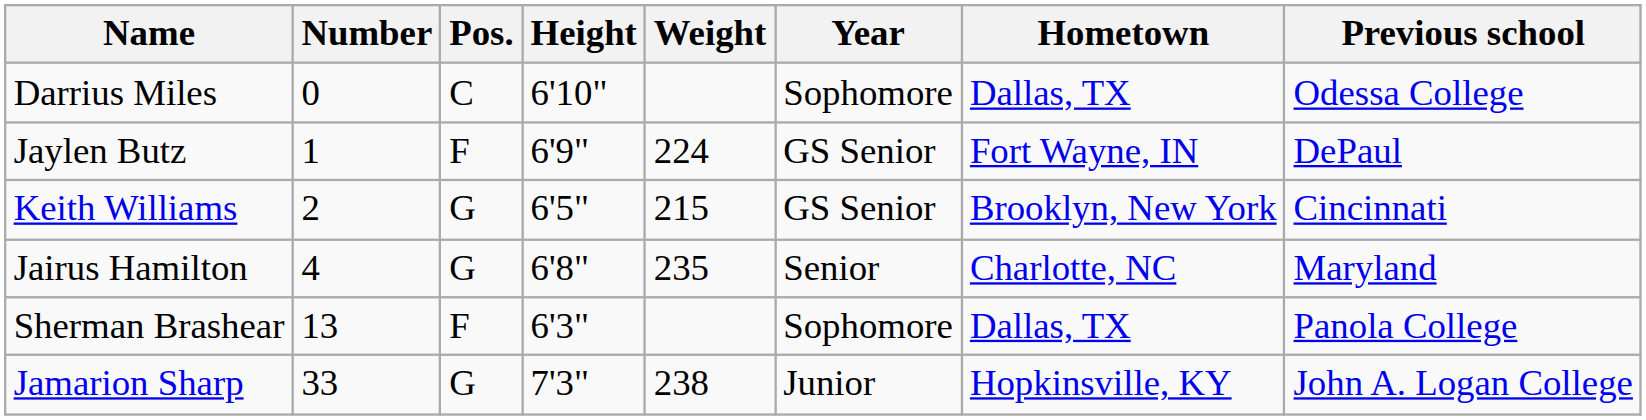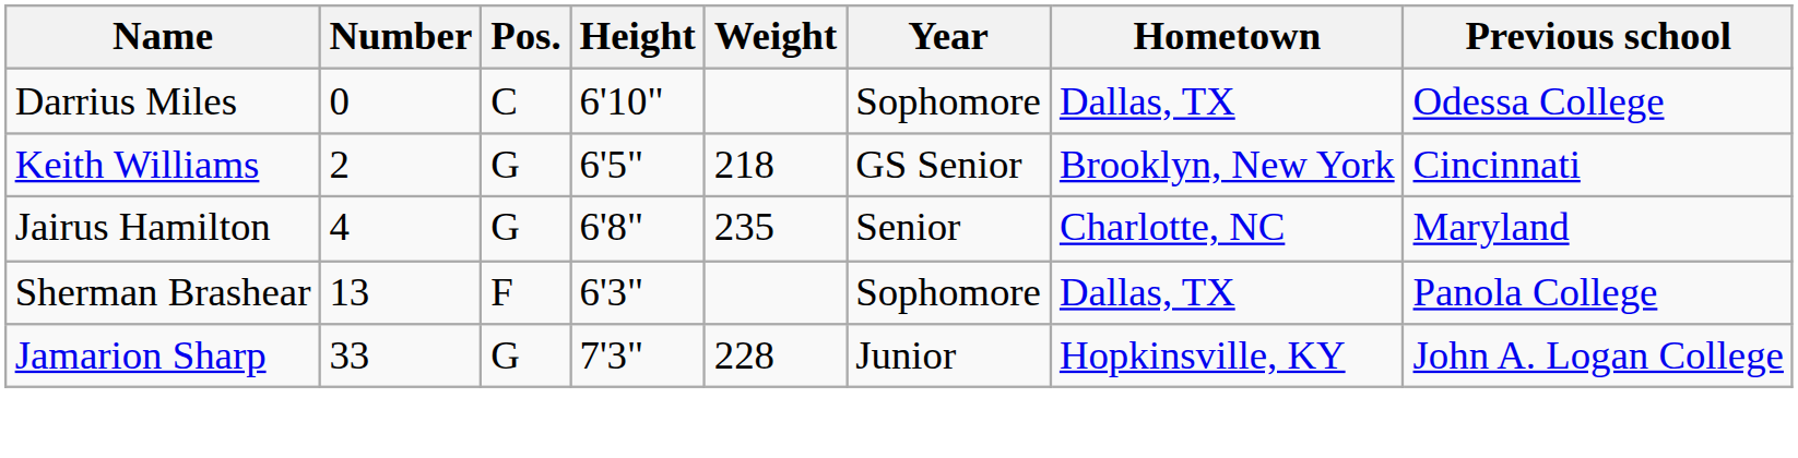 <table class="wikitable sortable" border="1">
 <tr>
 <th>Name</th>
 <th>Number</th>
 <th>Pos.</th>
 <th>Height</th>
 <th>Weight</th>
 <th>Year</th>
 <th>Hometown</th>
 <th class="unsortable">Previous school</th>
 </tr>
 <tr>
 <td>Darrius Miles</td>
 <td>0</td>
 <td>C</td>
 <td>6'10"</td>
 <td></td>
 <td>Sophomore</td>
 <td><a href='#'>Dallas, TX</a></td>
 <td><a href='#'>Odessa College</a></td>
 </tr>
 <tr>
-<td>Jaylen Butz</td>
-<td>1</td>
-<td>F</td>
-<td>6'9"</td>
-<td>224</td>
-<td>GS Senior</td>
-<td><a href='#'>Fort Wayne, IN</a></td>
-<td><a href='#'>DePaul</a></td>
-</tr>
-<tr>
 <td><a href='#'>Keith Williams</a></td>
 <td>2</td>
 <td>G</td>
 <td>6'5"</td>
-<td>215</td>
+<td>218</td>
 <td>GS Senior</td>
 <td><a href='#'>Brooklyn, New York</a></td>
 <td><a href='#'>Cincinnati</a></td>
 </tr>
 <tr>
 <td>Jairus Hamilton</td>
 <td>4</td>
 <td>G</td>
 <td>6'8"</td>
 <td>235</td>
 <td>Senior</td>
 <td><a href='#'>Charlotte, NC</a></td>
 <td><a href='#'>Maryland</a></td>
 </tr>
 <tr>
 <td>Sherman Brashear</td>
 <td>13</td>
 <td>F</td>
 <td>6'3"</td>
 <td></td>
 <td>Sophomore</td>
 <td><a href='#'>Dallas, TX</a></td>
 <td><a href='#'>Panola College</a></td>
 </tr>
 <tr>
 <td><a href='#'>Jamarion Sharp</a></td>
 <td>33</td>
 <td>G</td>
 <td>7'3"</td>
-<td>238</td>
+<td>228</td>
 <td>Junior</td>
 <td><a href='#'>Hopkinsville, KY</a></td>
 <td><a href='#'>John A. Logan College</a></td>
 </tr>
 </table>
